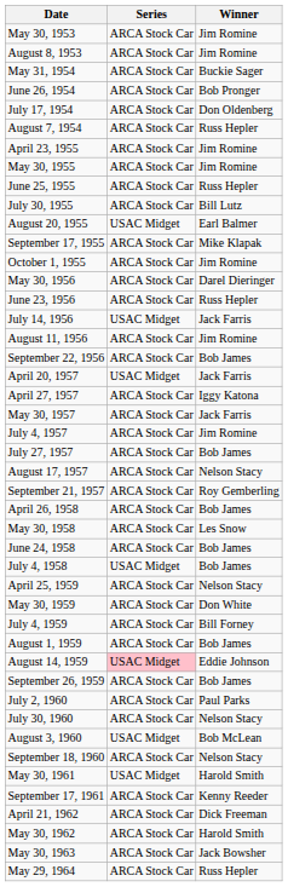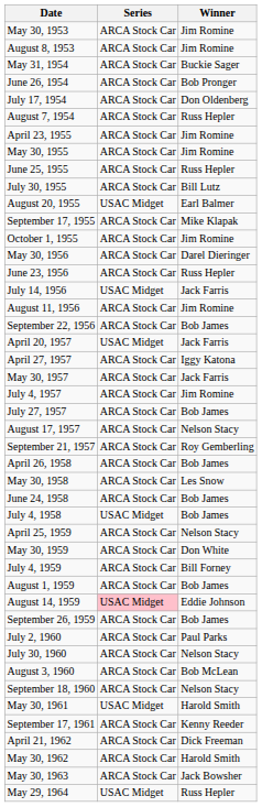 <table class="wikitable" border="1">
 <tr>
 <th>Date</th>
 <th>Series</th>
 <th>Winner</th>
 </tr>
 <tr>
 <td>May 30, 1953</td>
 <td>ARCA Stock Car</td>
 <td>Jim Romine</td>
 </tr>
 <tr>
 <td>August 8, 1953</td>
 <td>ARCA Stock Car</td>
 <td>Jim Romine</td>
 </tr>
 <tr>
 <td>May 31, 1954</td>
 <td>ARCA Stock Car</td>
 <td>Buckie Sager</td>
 </tr>
 <tr>
 <td>June 26, 1954</td>
 <td>ARCA Stock Car</td>
 <td>Bob Pronger</td>
 </tr>
 <tr>
 <td>July 17, 1954</td>
 <td>ARCA Stock Car</td>
 <td>Don Oldenberg</td>
 </tr>
 <tr>
 <td>August 7, 1954</td>
 <td>ARCA Stock Car</td>
 <td>Russ Hepler</td>
 </tr>
 <tr>
 <td>April 23, 1955</td>
 <td>ARCA Stock Car</td>
 <td>Jim Romine</td>
 </tr>
 <tr>
 <td>May 30, 1955</td>
 <td>ARCA Stock Car</td>
 <td>Jim Romine</td>
 </tr>
 <tr>
 <td>June 25, 1955</td>
 <td>ARCA Stock Car</td>
 <td>Russ Hepler</td>
 </tr>
 <tr>
 <td>July 30, 1955</td>
 <td>ARCA Stock Car</td>
 <td>Bill Lutz</td>
 </tr>
 <tr>
 <td>August 20, 1955</td>
 <td>USAC Midget</td>
 <td>Earl Balmer</td>
 </tr>
 <tr>
 <td>September 17, 1955</td>
 <td>ARCA Stock Car</td>
 <td>Mike Klapak</td>
 </tr>
 <tr>
 <td>October 1, 1955</td>
 <td>ARCA Stock Car</td>
 <td>Jim Romine</td>
 </tr>
 <tr>
 <td>May 30, 1956</td>
 <td>ARCA Stock Car</td>
 <td>Darel Dieringer</td>
 </tr>
 <tr>
 <td>June 23, 1956</td>
 <td>ARCA Stock Car</td>
 <td>Russ Hepler</td>
 </tr>
 <tr>
 <td>July 14, 1956</td>
 <td>USAC Midget</td>
 <td>Jack Farris</td>
 </tr>
 <tr>
 <td>August 11, 1956</td>
 <td>ARCA Stock Car</td>
 <td>Jim Romine</td>
 </tr>
 <tr>
 <td>September 22, 1956</td>
 <td>ARCA Stock Car</td>
 <td>Bob James</td>
 </tr>
 <tr>
 <td>April 20, 1957</td>
 <td>USAC Midget</td>
 <td>Jack Farris</td>
 </tr>
 <tr>
 <td>April 27, 1957</td>
 <td>ARCA Stock Car</td>
 <td>Iggy Katona</td>
 </tr>
 <tr>
 <td>May 30, 1957</td>
 <td>ARCA Stock Car</td>
 <td>Jack Farris</td>
 </tr>
 <tr>
 <td>July 4, 1957</td>
 <td>ARCA Stock Car</td>
 <td>Jim Romine</td>
 </tr>
 <tr>
 <td>July 27, 1957</td>
 <td>ARCA Stock Car</td>
 <td>Bob James</td>
 </tr>
 <tr>
 <td>August 17, 1957</td>
 <td>ARCA Stock Car</td>
 <td>Nelson Stacy</td>
 </tr>
 <tr>
 <td>September 21, 1957</td>
 <td>ARCA Stock Car</td>
 <td>Roy Gemberling</td>
 </tr>
 <tr>
 <td>April 26, 1958</td>
 <td>ARCA Stock Car</td>
 <td>Bob James</td>
 </tr>
 <tr>
 <td>May 30, 1958</td>
 <td>ARCA Stock Car</td>
 <td>Les Snow</td>
 </tr>
 <tr>
 <td>June 24, 1958</td>
 <td>ARCA Stock Car</td>
 <td>Bob James</td>
 </tr>
 <tr>
 <td>July 4, 1958</td>
 <td>USAC Midget</td>
 <td>Bob James</td>
 </tr>
 <tr>
 <td>April 25, 1959</td>
 <td>ARCA Stock Car</td>
 <td>Nelson Stacy</td>
 </tr>
 <tr>
 <td>May 30, 1959</td>
 <td>ARCA Stock Car</td>
 <td>Don White</td>
 </tr>
 <tr>
 <td>July 4, 1959</td>
 <td>ARCA Stock Car</td>
 <td>Bill Forney</td>
 </tr>
 <tr>
 <td>August 1, 1959</td>
 <td>ARCA Stock Car</td>
 <td>Bob James</td>
 </tr>
 <tr>
 <td>August 14, 1959</td>
 <td style="background: pink;">USAC Midget</td>
 <td>Eddie Johnson</td>
 </tr>
 <tr>
 <td>September 26, 1959</td>
 <td>ARCA Stock Car</td>
 <td>Bob James</td>
 </tr>
 <tr>
 <td>July 2, 1960</td>
 <td>ARCA Stock Car</td>
 <td>Paul Parks</td>
 </tr>
 <tr>
 <td>July 30, 1960</td>
 <td>ARCA Stock Car</td>
 <td>Nelson Stacy</td>
 </tr>
 <tr>
 <td>August 3, 1960</td>
-<td>USAC Midget</td>
+<td>ARCA Stock Car</td>
 <td>Bob McLean</td>
 </tr>
 <tr>
 <td>September 18, 1960</td>
 <td>ARCA Stock Car</td>
 <td>Nelson Stacy</td>
 </tr>
 <tr>
 <td>May 30, 1961</td>
 <td>USAC Midget</td>
 <td>Harold Smith</td>
 </tr>
 <tr>
 <td>September 17, 1961</td>
 <td>ARCA Stock Car</td>
 <td>Kenny Reeder</td>
 </tr>
 <tr>
 <td>April 21, 1962</td>
 <td>ARCA Stock Car</td>
 <td>Dick Freeman</td>
 </tr>
 <tr>
 <td>May 30, 1962</td>
 <td>ARCA Stock Car</td>
 <td>Harold Smith</td>
 </tr>
 <tr>
 <td>May 30, 1963</td>
 <td>ARCA Stock Car</td>
 <td>Jack Bowsher</td>
 </tr>
 <tr>
 <td>May 29, 1964</td>
-<td>ARCA Stock Car</td>
+<td>USAC Midget</td>
 <td>Russ Hepler</td>
 </tr>
 </table>
